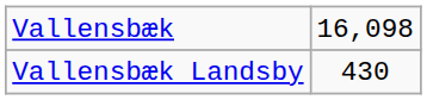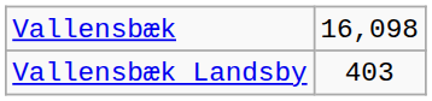 <table class="wikitable" style="float:left; margin-right:1em">
 <tr>
 <td><a href='#'>Vallensbæk</a></td>
 <td style="text-align:center">16,098</td>
 </tr>
 <tr>
 <td><a href='#'>Vallensbæk Landsby</a></td>
-<td style="text-align:center">430</td>
+<td style="text-align:center">403</td>
 </tr>
 </table>
